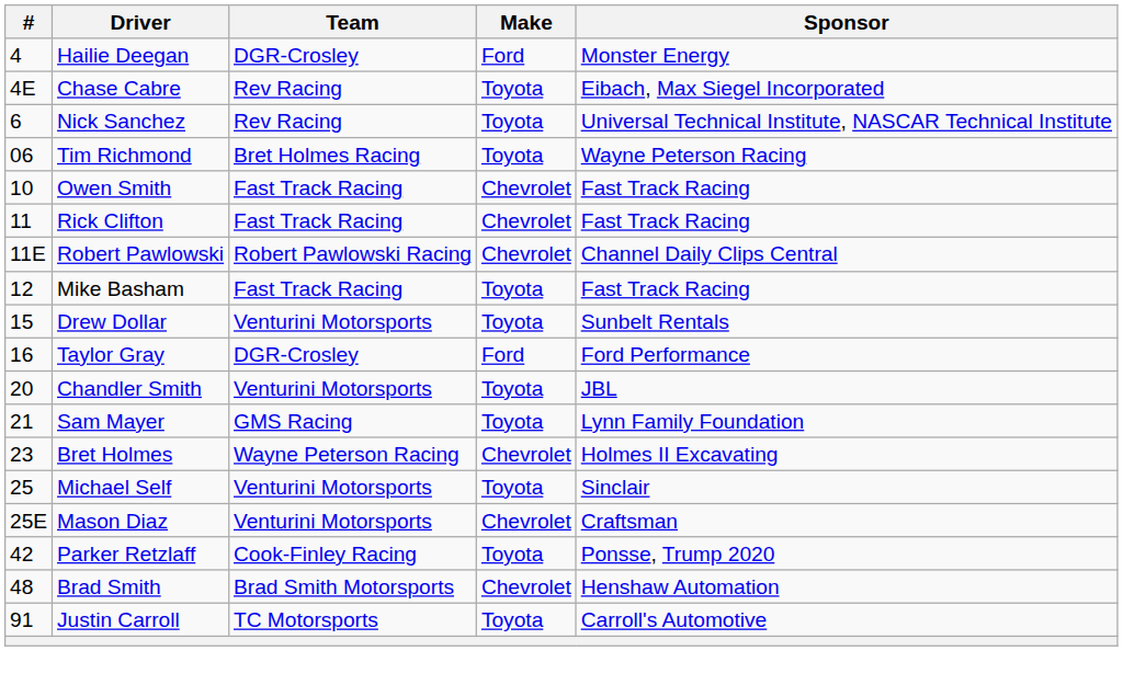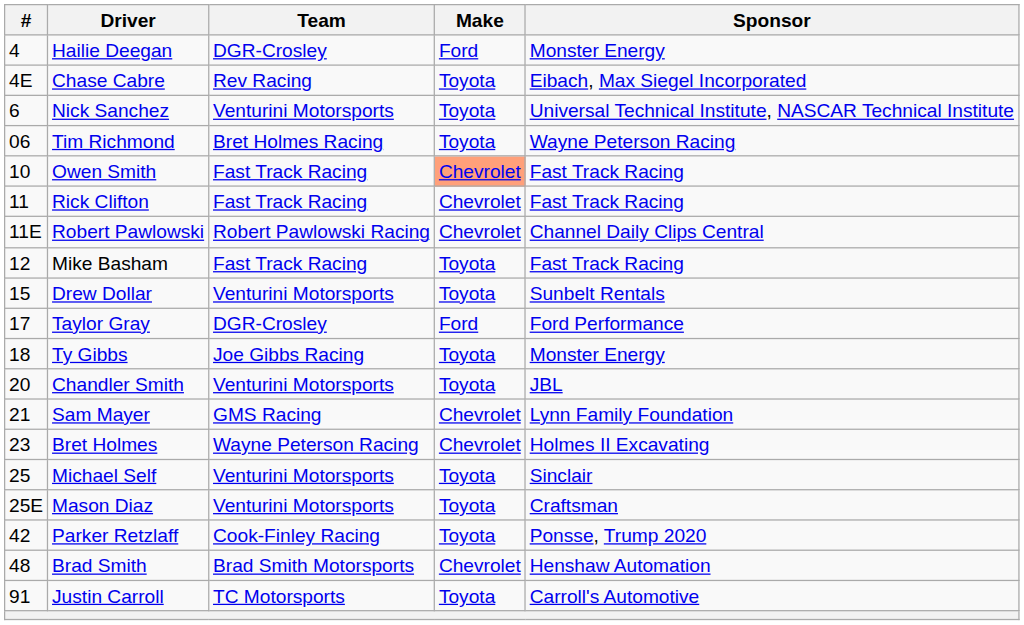 <table class="wikitable" style="font-size:95%">
 <tr>
 <th>#</th>
 <th>Driver</th>
 <th>Team</th>
 <th>Make</th>
 <th>Sponsor</th>
 </tr>
 <tr>
 <td>4</td>
 <td><a href='#'>Hailie Deegan</a></td>
 <td><a href='#'>DGR-Crosley</a></td>
 <td><a href='#'>Ford</a></td>
 <td><a href='#'>Monster Energy</a></td>
 </tr>
 <tr>
 <td>4E</td>
 <td><a href='#'>Chase Cabre</a></td>
 <td><a href='#'>Rev Racing</a></td>
 <td><a href='#'>Toyota</a></td>
 <td><a href='#'>Eibach</a>, <a href='#'>Max Siegel Incorporated</a></td>
 </tr>
 <tr>
 <td>6</td>
 <td><a href='#'>Nick Sanchez</a></td>
-<td><a href='#'>Rev Racing</a></td>
+<td><a href='#'>Venturini Motorsports</a></td>
 <td><a href='#'>Toyota</a></td>
 <td><a href='#'>Universal Technical Institute</a>, <a href='#'>NASCAR Technical Institute</a></td>
 </tr>
 <tr>
 <td>06</td>
 <td><a href='#'>Tim Richmond</a></td>
 <td><a href='#'>Bret Holmes Racing</a></td>
 <td><a href='#'>Toyota</a></td>
 <td><a href='#'>Wayne Peterson Racing</a></td>
 </tr>
 <tr>
 <td>10</td>
 <td><a href='#'>Owen Smith</a></td>
 <td><a href='#'>Fast Track Racing</a></td>
-<td><a href='#'>Chevrolet</a></td>
+<td style="background: lightsalmon;"><a href='#'>Chevrolet</a></td>
 <td><a href='#'>Fast Track Racing</a></td>
 </tr>
 <tr>
 <td>11</td>
 <td><a href='#'>Rick Clifton</a></td>
 <td><a href='#'>Fast Track Racing</a></td>
 <td><a href='#'>Chevrolet</a></td>
 <td><a href='#'>Fast Track Racing</a></td>
 </tr>
 <tr>
 <td>11E</td>
 <td><a href='#'>Robert Pawlowski</a></td>
 <td><a href='#'>Robert Pawlowski Racing</a></td>
 <td><a href='#'>Chevrolet</a></td>
 <td><a href='#'>Channel Daily Clips Central</a></td>
 </tr>
 <tr>
 <td>12</td>
 <td>Mike Basham</td>
 <td><a href='#'>Fast Track Racing</a></td>
 <td><a href='#'>Toyota</a></td>
 <td><a href='#'>Fast Track Racing</a></td>
 </tr>
 <tr>
 <td>15</td>
 <td><a href='#'>Drew Dollar</a></td>
 <td><a href='#'>Venturini Motorsports</a></td>
 <td><a href='#'>Toyota</a></td>
 <td><a href='#'>Sunbelt Rentals</a></td>
 </tr>
 <tr>
-<td>16</td>
+<td>17</td>
 <td><a href='#'>Taylor Gray</a></td>
 <td><a href='#'>DGR-Crosley</a></td>
 <td><a href='#'>Ford</a></td>
 <td><a href='#'>Ford Performance</a></td>
+</tr>
+<tr>
+<td>18</td>
+<td><a href='#'>Ty Gibbs</a></td>
+<td><a href='#'>Joe Gibbs Racing</a></td>
+<td><a href='#'>Toyota</a></td>
+<td><a href='#'>Monster Energy</a></td>
 </tr>
 <tr>
 <td>20</td>
 <td><a href='#'>Chandler Smith</a></td>
 <td><a href='#'>Venturini Motorsports</a></td>
 <td><a href='#'>Toyota</a></td>
 <td><a href='#'>JBL</a></td>
 </tr>
 <tr>
 <td>21</td>
 <td><a href='#'>Sam Mayer</a></td>
 <td><a href='#'>GMS Racing</a></td>
-<td><a href='#'>Toyota</a></td>
+<td><a href='#'>Chevrolet</a></td>
 <td><a href='#'>Lynn Family Foundation</a></td>
 </tr>
 <tr>
 <td>23</td>
 <td><a href='#'>Bret Holmes</a></td>
 <td><a href='#'>Wayne Peterson Racing</a></td>
 <td><a href='#'>Chevrolet</a></td>
 <td><a href='#'>Holmes II Excavating</a></td>
 </tr>
 <tr>
 <td>25</td>
 <td><a href='#'>Michael Self</a></td>
 <td><a href='#'>Venturini Motorsports</a></td>
 <td><a href='#'>Toyota</a></td>
 <td><a href='#'>Sinclair</a></td>
 </tr>
 <tr>
 <td>25E</td>
 <td><a href='#'>Mason Diaz</a></td>
 <td><a href='#'>Venturini Motorsports</a></td>
-<td><a href='#'>Chevrolet</a></td>
+<td><a href='#'>Toyota</a></td>
 <td><a href='#'>Craftsman</a></td>
 </tr>
 <tr>
 <td>42</td>
 <td><a href='#'>Parker Retzlaff</a></td>
 <td><a href='#'>Cook-Finley Racing</a></td>
 <td><a href='#'>Toyota</a></td>
 <td><a href='#'>Ponsse</a>, <a href='#'>Trump 2020</a></td>
 </tr>
 <tr>
 <td>48</td>
 <td><a href='#'>Brad Smith</a></td>
 <td><a href='#'>Brad Smith Motorsports</a></td>
 <td><a href='#'>Chevrolet</a></td>
 <td><a href='#'>Henshaw Automation</a></td>
 </tr>
 <tr>
 <td>91</td>
 <td><a href='#'>Justin Carroll</a></td>
 <td><a href='#'>TC Motorsports</a></td>
 <td><a href='#'>Toyota</a></td>
 <td><a href='#'>Carroll's Automotive</a></td>
 </tr>
 <tr>
 <th colspan="5"></th>
 </tr>
 </table>
